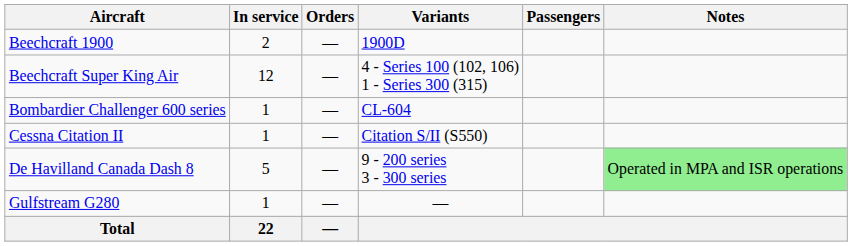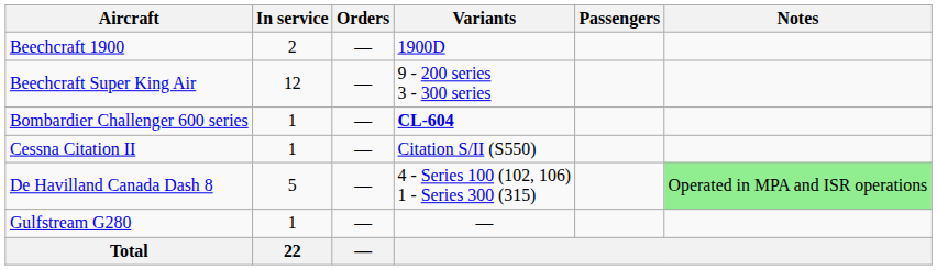 <table class="wikitable" style="border-collapse:collapse;text-align:center;margin:auto;">
 <tr>
 <th>Aircraft</th>
 <th>In service</th>
 <th>Orders</th>
 <th>Variants</th>
 <th>Passengers</th>
 <th>Notes</th>
 </tr>
 <tr>
 <td align=left><a href='#'>Beechcraft 1900</a></td>
 <td>2</td>
 <td>—</td>
 <td align=left><a href='#'>1900D</a></td>
 <td></td>
 <td></td>
 </tr>
 <tr>
 <td align=left><a href='#'>Beechcraft Super King Air</a></td>
 <td>12</td>
 <td>—</td>
-<td align=left>4 - <a href='#'>Series 100</a> (102, 106)<br>1 - <a href='#'>Series 300</a> (315)</td>
+<td align=left>9 - <a href='#'>200 series</a><br>3 - <a href='#'>300 series</a></td>
 <td></td>
 </tr>
 <tr>
 <td align=left><a href='#'>Bombardier Challenger 600 series</a></td>
 <td>1</td>
 <td>—</td>
-<td align=left><a href='#'>CL-604</a></td>
+<td align=left><strong><a href='#'>CL-604</a></strong></td>
 <td></td>
 <td></td>
 </tr>
 <tr>
 <td align=left><a href='#'>Cessna Citation II</a></td>
 <td>1</td>
 <td>—</td>
 <td align=left><a href='#'>Citation S/II</a> (S550)</td>
 <td></td>
 <td></td>
 </tr>
 <tr>
 <td align=left><a href='#'>De Havilland Canada Dash 8</a></td>
 <td>5</td>
 <td>—</td>
-<td align=left>9 - <a href='#'>200 series</a><br>3 - <a href='#'>300 series</a></td>
+<td align=left>4 - <a href='#'>Series 100</a> (102, 106)<br>1 - <a href='#'>Series 300</a> (315)</td>
 <td></td>
 <td align=left style="background: lightgreen;">Operated in MPA and ISR operations</td>
 </tr>
 <tr>
 <td align=left><a href='#'>Gulfstream G280</a></td>
 <td>1</td>
 <td>—</td>
 <td>—</td>
 <td></td>
 <td></td>
 </tr>
 <tr>
 <th>Total</th>
 <th>22</th>
 <th>—</th>
 <th colspan="3"></th>
 </tr>
 </table>
